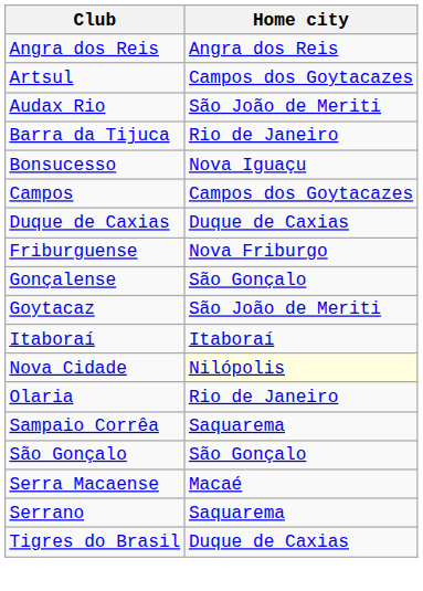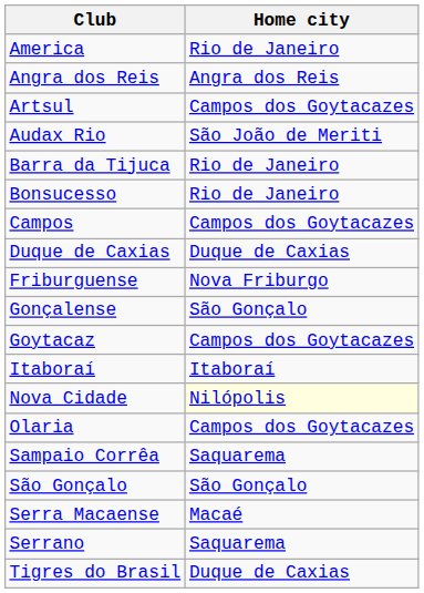 <table class="wikitable sortable">
 <tr>
 <th>Club</th>
 <th>Home city</th>
+</tr>
+<tr>
+<td><a href='#'>America</a></td>
+<td><a href='#'>Rio de Janeiro</a></td>
 </tr>
 <tr>
 <td><a href='#'>Angra dos Reis</a></td>
 <td><a href='#'>Angra dos Reis</a></td>
 </tr>
 <tr>
 <td><a href='#'>Artsul</a></td>
 <td><a href='#'>Campos dos Goytacazes</a></td>
 </tr>
 <tr>
 <td><a href='#'>Audax Rio</a></td>
 <td><a href='#'>São João de Meriti</a></td>
 </tr>
 <tr>
 <td><a href='#'>Barra da Tijuca</a></td>
 <td><a href='#'>Rio de Janeiro</a></td>
 </tr>
 <tr>
 <td><a href='#'>Bonsucesso</a></td>
-<td><a href='#'>Nova Iguaçu</a></td>
+<td><a href='#'>Rio de Janeiro</a></td>
 </tr>
 <tr>
 <td><a href='#'>Campos</a></td>
 <td><a href='#'>Campos dos Goytacazes</a></td>
 </tr>
 <tr>
 <td><a href='#'>Duque de Caxias</a></td>
 <td><a href='#'>Duque de Caxias</a></td>
 </tr>
 <tr>
 <td><a href='#'>Friburguense</a></td>
 <td><a href='#'>Nova Friburgo</a></td>
 </tr>
 <tr>
 <td><a href='#'>Gonçalense</a></td>
 <td><a href='#'>São Gonçalo</a></td>
 </tr>
 <tr>
 <td><a href='#'>Goytacaz</a></td>
-<td><a href='#'>São João de Meriti</a></td>
+<td><a href='#'>Campos dos Goytacazes</a></td>
 </tr>
 <tr>
 <td><a href='#'>Itaboraí</a></td>
 <td><a href='#'>Itaboraí</a></td>
 </tr>
 <tr>
 <td><a href='#'>Nova Cidade</a></td>
 <td style="background: lightyellow;"><a href='#'>Nilópolis</a></td>
 </tr>
 <tr>
 <td><a href='#'>Olaria</a></td>
-<td><a href='#'>Rio de Janeiro</a></td>
+<td><a href='#'>Campos dos Goytacazes</a></td>
 </tr>
 <tr>
 <td><a href='#'>Sampaio Corrêa</a></td>
 <td><a href='#'>Saquarema</a></td>
 </tr>
 <tr>
 <td><a href='#'>São Gonçalo</a></td>
 <td><a href='#'>São Gonçalo</a></td>
 </tr>
 <tr>
 <td><a href='#'>Serra Macaense</a></td>
 <td><a href='#'>Macaé</a></td>
 </tr>
 <tr>
 <td><a href='#'>Serrano</a></td>
 <td><a href='#'>Saquarema</a></td>
 </tr>
 <tr>
 <td><a href='#'>Tigres do Brasil</a></td>
 <td><a href='#'>Duque de Caxias</a></td>
 </tr>
 </table>
